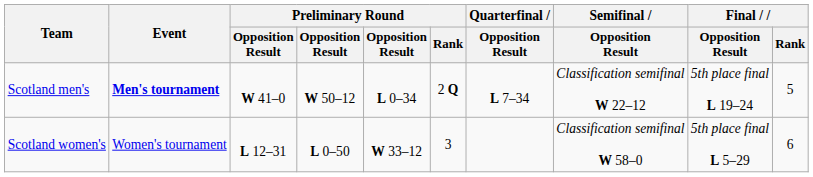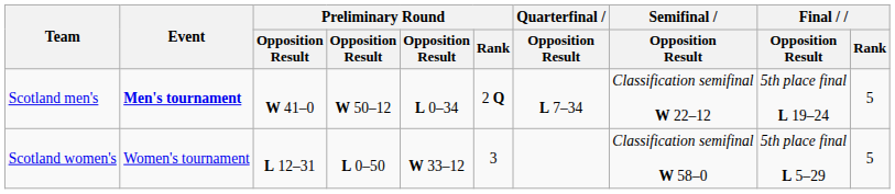 <table class=wikitable style=font-size:90%;text-align:center>
 <tr>
 <th rowspan=2>Team</th>
 <th rowspan=2>Event</th>
 <th colspan=4>Preliminary Round</th>
 <th>Quarterfinal / </th>
 <th>Semifinal / </th>
 <th colspan=2>Final /  / </th>
 </tr>
 <tr style=font-size:95%>
 <th>Opposition<br>Result</th>
 <th>Opposition<br>Result</th>
 <th>Opposition<br>Result</th>
 <th>Rank</th>
 <th>Opposition<br>Result</th>
 <th>Opposition<br>Result</th>
 <th>Opposition<br>Result</th>
 <th>Rank</th>
 </tr>
 <tr>
 <td align=left><a href='#'>Scotland men's</a></td>
 <td align=left><strong><a href='#'>Men's tournament</a></strong></td>
 <td><br><strong>W</strong> 41–0</td>
 <td><br><strong>W</strong> 50–12</td>
 <td><br><strong>L</strong> 0–34</td>
 <td>2 <strong>Q</strong></td>
 <td><br><strong>L</strong> 7–34</td>
 <td><em>Classification semifinal</em><br><br><strong>W</strong> 22–12</td>
 <td><em>5th place final</em><br><br><strong>L</strong> 19–24</td>
 <td>5</td>
 </tr>
 <tr>
 <td align=left><a href='#'>Scotland women's</a></td>
 <td align=left><a href='#'>Women's tournament</a></td>
 <td><br><strong>L</strong> 12–31</td>
 <td><br><strong>L</strong> 0–50</td>
 <td><br><strong>W</strong> 33–12</td>
 <td>3</td>
 <td></td>
 <td><em>Classification semifinal</em><br><br><strong>W</strong> 58–0</td>
 <td><em>5th place final</em><br><br><strong>L</strong> 5–29</td>
-<td>6</td>
+<td>5</td>
 </tr>
 </table>
